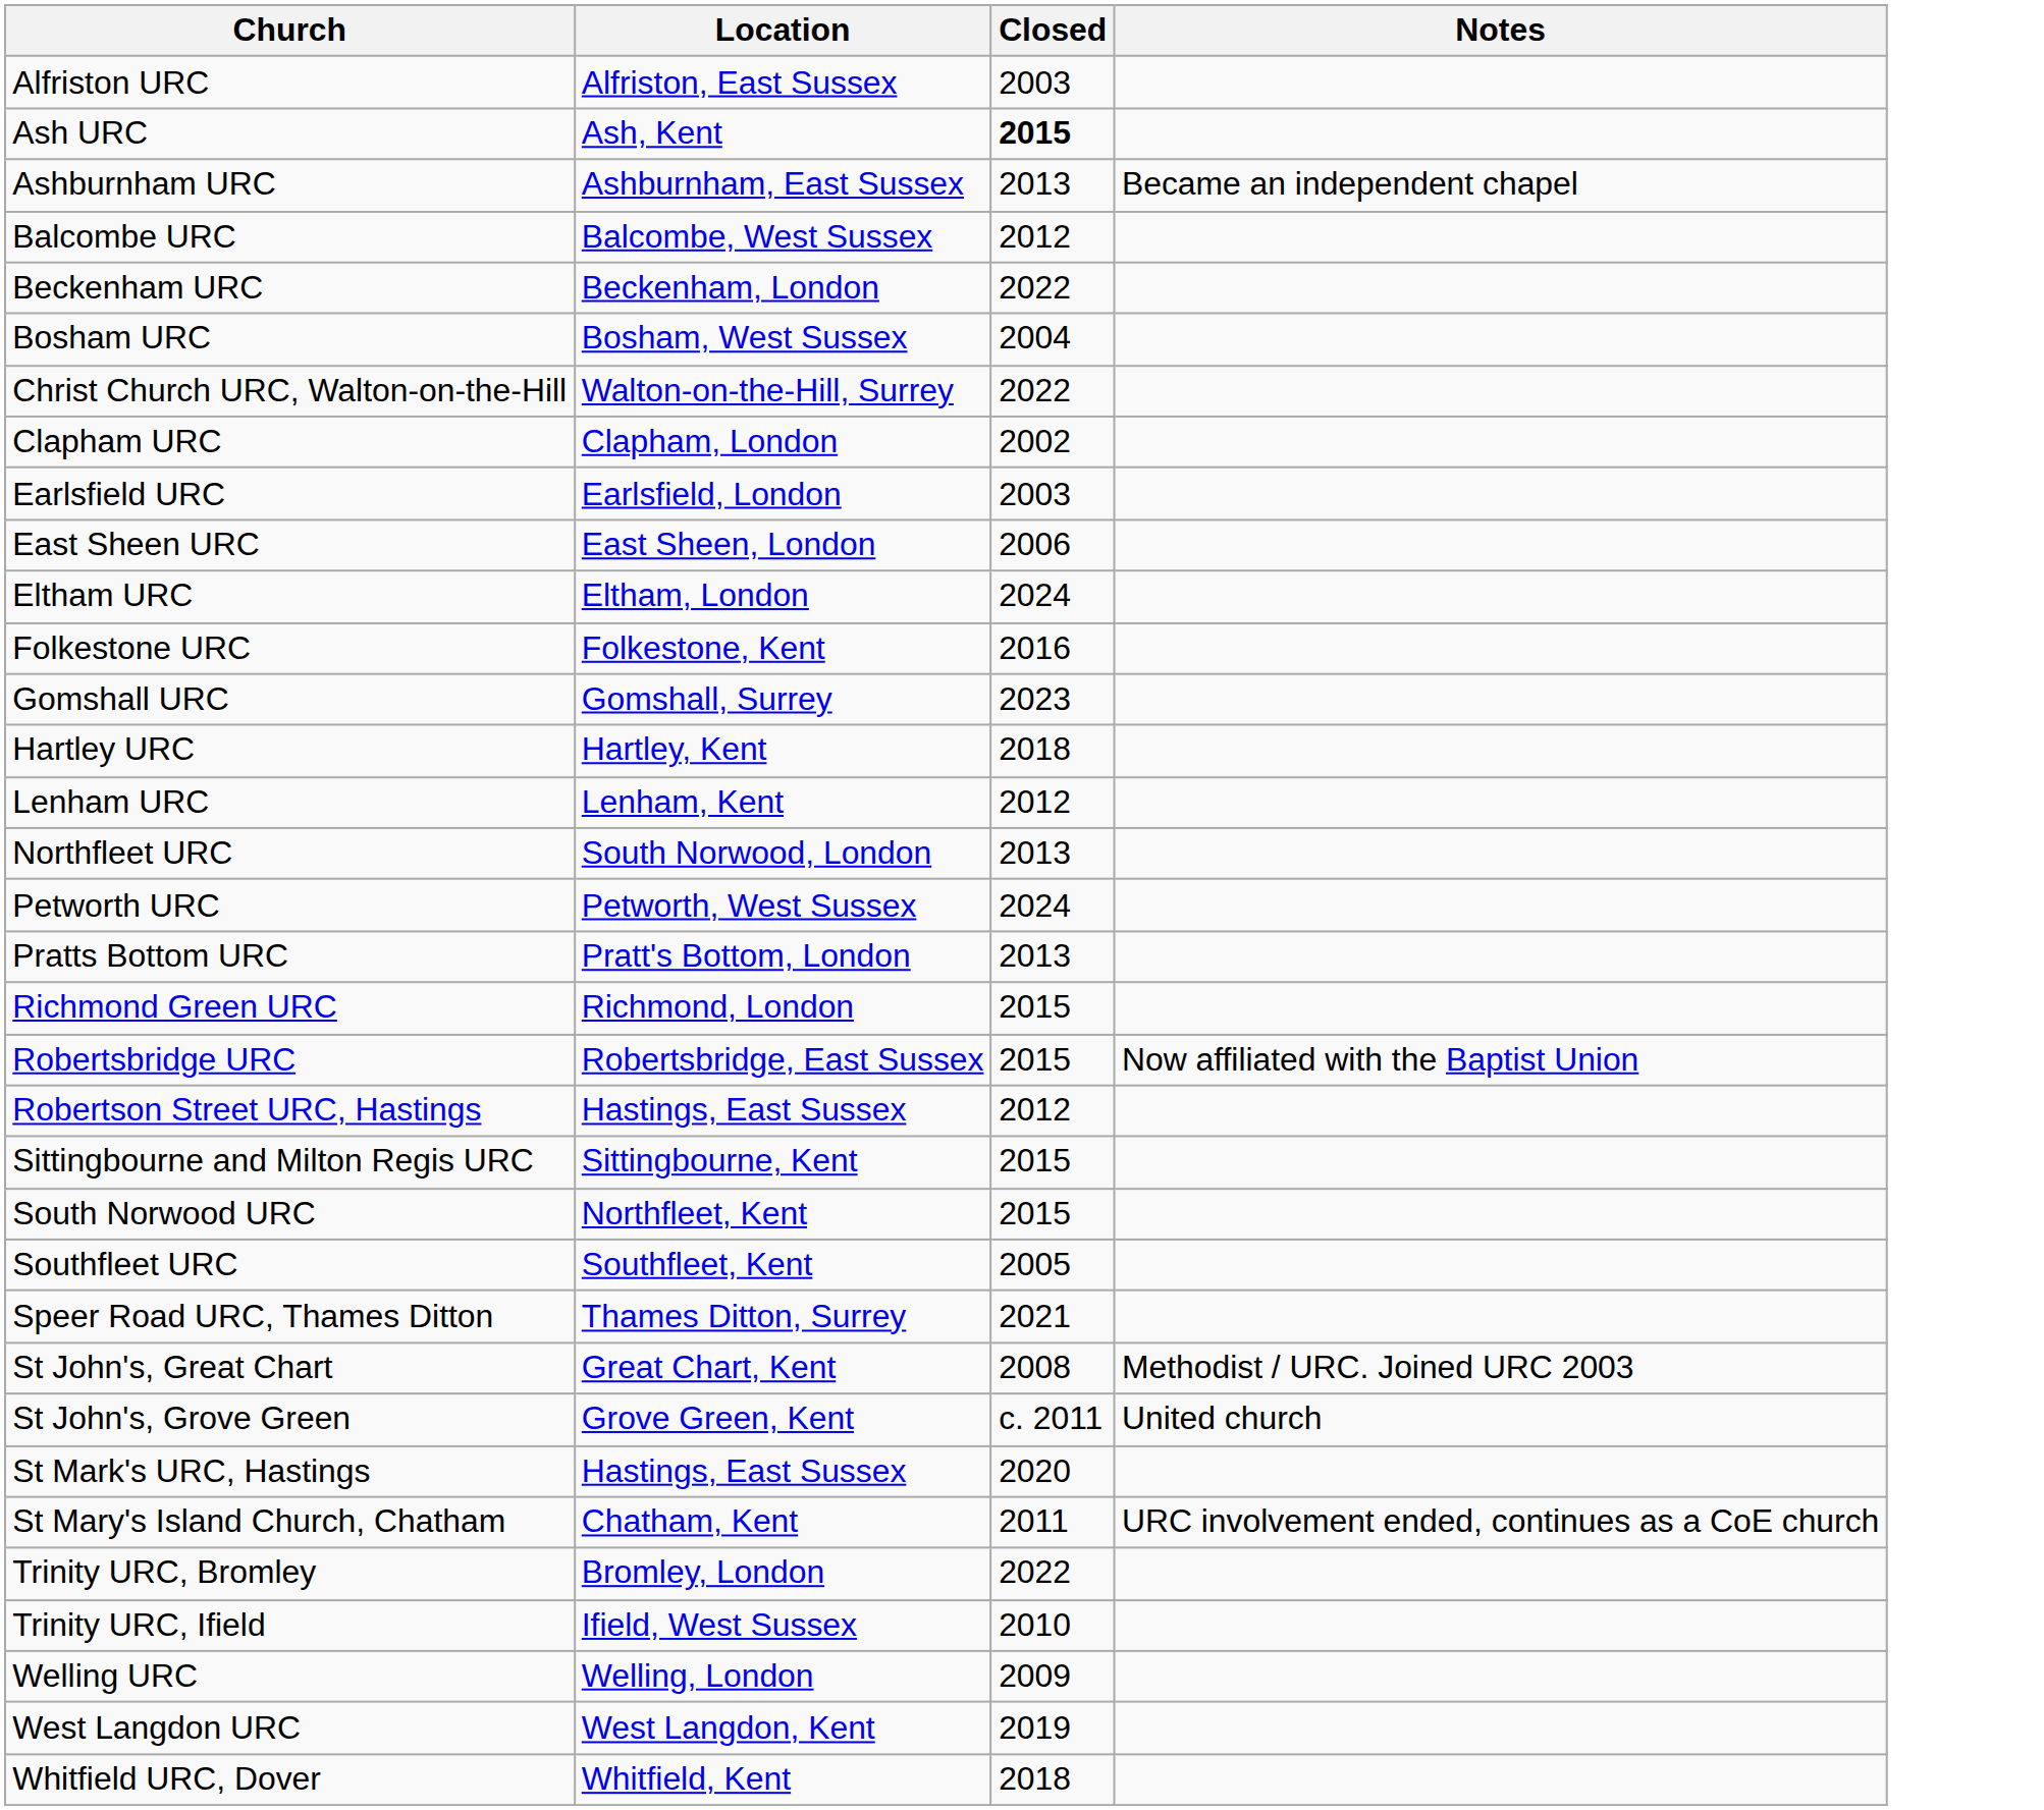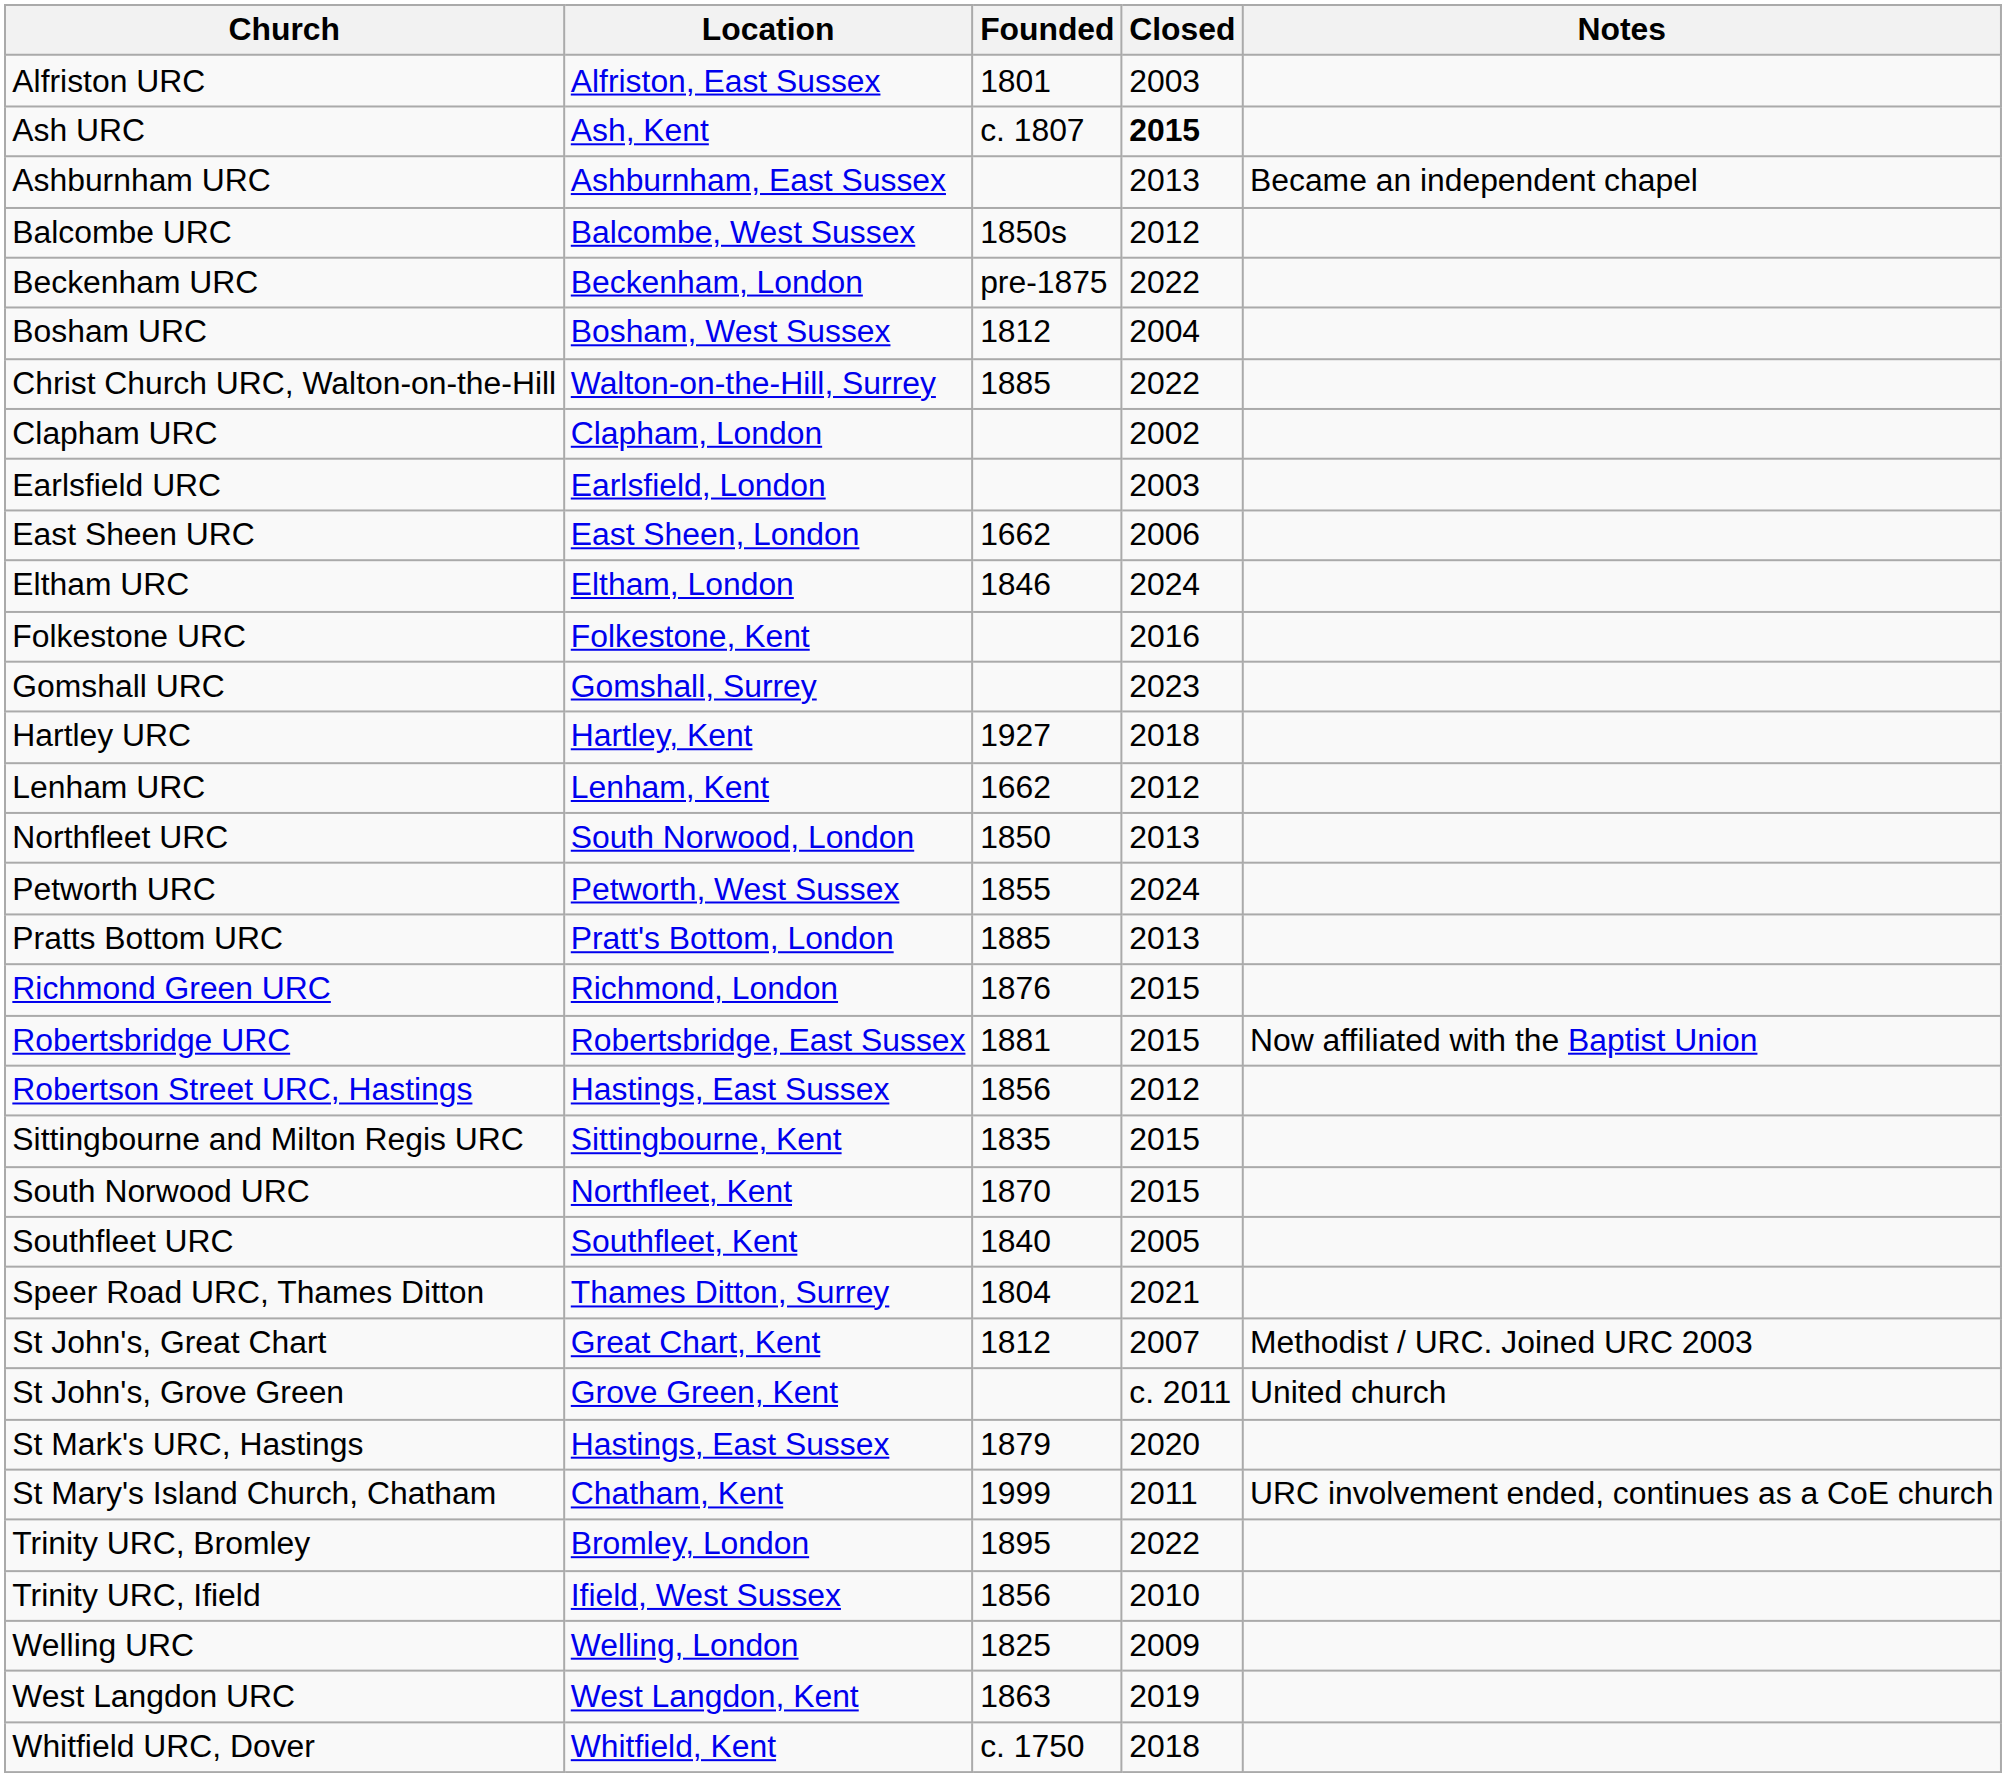 <table class="wikitable sortable">
 <tr>
 <th>Church</th>
 <th>Location</th>
+<th>Founded</th>
 <th>Closed</th>
 <th>Notes</th>
 </tr>
 <tr>
 <td>Alfriston URC</td>
 <td><a href='#'>Alfriston, East Sussex</a></td>
+<td>1801</td>
 <td>2003</td>
 <td></td>
 </tr>
 <tr>
 <td>Ash URC</td>
 <td><a href='#'>Ash, Kent</a></td>
+<td>c. 1807</td>
 <td><strong>2015</strong></td>
 <td></td>
 </tr>
 <tr>
 <td>Ashburnham URC</td>
 <td><a href='#'>Ashburnham, East Sussex</a></td>
+<td></td>
 <td>2013</td>
 <td>Became an independent chapel</td>
 </tr>
 <tr>
 <td>Balcombe URC</td>
 <td><a href='#'>Balcombe, West Sussex</a></td>
+<td>1850s</td>
 <td>2012</td>
 <td></td>
 </tr>
 <tr>
 <td>Beckenham URC</td>
 <td><a href='#'>Beckenham, London</a></td>
+<td>pre-1875</td>
 <td>2022</td>
 <td></td>
 </tr>
 <tr>
 <td>Bosham URC</td>
 <td><a href='#'>Bosham, West Sussex</a></td>
+<td>1812</td>
 <td>2004</td>
 <td></td>
 </tr>
 <tr>
 <td>Christ Church URC, Walton-on-the-Hill</td>
 <td><a href='#'>Walton-on-the-Hill, Surrey</a></td>
+<td>1885</td>
 <td>2022</td>
 <td></td>
 </tr>
 <tr>
 <td>Clapham URC</td>
 <td><a href='#'>Clapham, London</a></td>
+<td></td>
 <td>2002</td>
 <td></td>
 </tr>
 <tr>
 <td>Earlsfield URC</td>
 <td><a href='#'>Earlsfield, London</a></td>
+<td></td>
 <td>2003</td>
 <td></td>
 </tr>
 <tr>
 <td>East Sheen URC</td>
 <td><a href='#'>East Sheen, London</a></td>
+<td>1662</td>
 <td>2006</td>
 <td></td>
 </tr>
 <tr>
 <td>Eltham URC</td>
 <td><a href='#'>Eltham, London</a></td>
+<td>1846</td>
 <td>2024</td>
 <td></td>
 </tr>
 <tr>
 <td>Folkestone URC</td>
 <td><a href='#'>Folkestone, Kent</a></td>
+<td></td>
 <td>2016</td>
 <td></td>
 </tr>
 <tr>
 <td>Gomshall URC</td>
 <td><a href='#'>Gomshall, Surrey</a></td>
+<td></td>
 <td>2023</td>
 <td></td>
 </tr>
 <tr>
 <td>Hartley URC</td>
 <td><a href='#'>Hartley, Kent</a></td>
+<td>1927</td>
 <td>2018</td>
 <td></td>
 </tr>
 <tr>
 <td>Lenham URC</td>
 <td><a href='#'>Lenham, Kent</a></td>
+<td>1662</td>
 <td>2012</td>
 <td></td>
 </tr>
 <tr>
 <td>Northfleet URC</td>
 <td><a href='#'>South Norwood, London</a></td>
+<td>1850</td>
 <td>2013</td>
 <td></td>
 </tr>
 <tr>
 <td>Petworth URC</td>
 <td><a href='#'>Petworth, West Sussex</a></td>
+<td>1855</td>
 <td>2024</td>
 <td></td>
 </tr>
 <tr>
 <td>Pratts Bottom URC</td>
 <td><a href='#'>Pratt's Bottom, London</a></td>
+<td>1885</td>
 <td>2013</td>
 <td></td>
 </tr>
 <tr>
 <td><a href='#'>Richmond Green URC</a></td>
 <td><a href='#'>Richmond, London</a></td>
+<td>1876</td>
 <td>2015</td>
 <td></td>
 </tr>
 <tr>
 <td><a href='#'>Robertsbridge URC</a></td>
 <td><a href='#'>Robertsbridge, East Sussex</a></td>
+<td>1881</td>
 <td>2015</td>
 <td>Now affiliated with the <a href='#'>Baptist Union</a></td>
 </tr>
 <tr>
 <td><a href='#'>Robertson Street URC, Hastings</a></td>
 <td><a href='#'>Hastings, East Sussex</a></td>
+<td>1856</td>
 <td>2012</td>
 <td></td>
 </tr>
 <tr>
 <td>Sittingbourne and Milton Regis URC</td>
 <td><a href='#'>Sittingbourne, Kent</a></td>
+<td>1835</td>
 <td>2015</td>
 <td></td>
 </tr>
 <tr>
 <td>South Norwood URC</td>
 <td><a href='#'>Northfleet, Kent</a></td>
+<td>1870</td>
 <td>2015</td>
 <td></td>
 </tr>
 <tr>
 <td>Southfleet URC</td>
 <td><a href='#'>Southfleet, Kent</a></td>
+<td>1840</td>
 <td>2005</td>
 <td></td>
 </tr>
 <tr>
 <td>Speer Road URC, Thames Ditton</td>
 <td><a href='#'>Thames Ditton, Surrey</a></td>
+<td>1804</td>
 <td>2021</td>
 <td></td>
 </tr>
 <tr>
 <td>St John's, Great Chart</td>
 <td><a href='#'>Great Chart, Kent</a></td>
-<td>2008</td>
+<td>1812</td>
+<td>2007</td>
 <td>Methodist / URC. Joined URC 2003</td>
 </tr>
 <tr>
 <td>St John's, Grove Green</td>
 <td><a href='#'>Grove Green, Kent</a></td>
+<td></td>
 <td>c. 2011</td>
 <td>United church</td>
 </tr>
 <tr>
 <td>St Mark's URC, Hastings</td>
 <td><a href='#'>Hastings, East Sussex</a></td>
+<td>1879</td>
 <td>2020</td>
 <td></td>
 </tr>
 <tr>
 <td>St Mary's Island Church, Chatham</td>
 <td><a href='#'>Chatham, Kent</a></td>
+<td>1999</td>
 <td>2011</td>
 <td>URC involvement ended, continues as a CoE church</td>
 </tr>
 <tr>
 <td>Trinity URC, Bromley</td>
 <td><a href='#'>Bromley, London</a></td>
+<td>1895</td>
 <td>2022</td>
 <td></td>
 </tr>
 <tr>
 <td>Trinity URC, Ifield</td>
 <td><a href='#'>Ifield, West Sussex</a></td>
+<td>1856</td>
 <td>2010</td>
 <td></td>
 </tr>
 <tr>
 <td>Welling URC</td>
 <td><a href='#'>Welling, London</a></td>
+<td>1825</td>
 <td>2009</td>
 <td></td>
 </tr>
 <tr>
 <td>West Langdon URC</td>
 <td><a href='#'>West Langdon, Kent</a></td>
+<td>1863</td>
 <td>2019</td>
 <td></td>
 </tr>
 <tr>
 <td>Whitfield URC, Dover</td>
 <td><a href='#'>Whitfield, Kent</a></td>
+<td>c. 1750</td>
 <td>2018</td>
 <td></td>
 </tr>
 </table>
